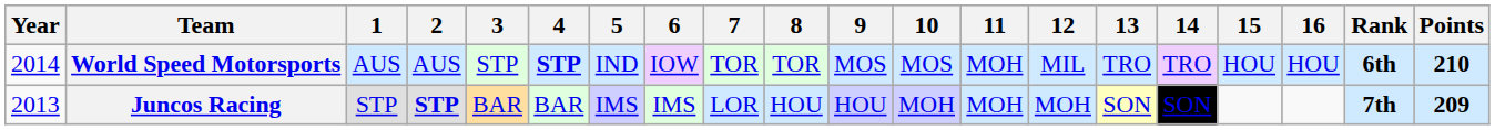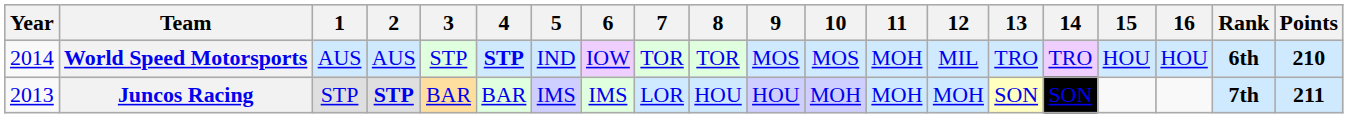 <table class="wikitable" style="text-align:center; font-size:85%">
 <tr>
 <th>Year</th>
 <th>Team</th>
 <th>1</th>
 <th>2</th>
 <th>3</th>
 <th>4</th>
 <th>5</th>
 <th>6</th>
 <th>7</th>
 <th>8</th>
 <th>9</th>
 <th>10</th>
 <th>11</th>
 <th>12</th>
 <th>13</th>
 <th>14</th>
 <th>15</th>
 <th>16</th>
 <th>Rank</th>
 <th>Points</th>
 </tr>
 <tr>
 <td><a href='#'>2014</a></td>
 <th nowrap><a href='#'>World Speed Motorsports</a></th>
 <td style="background:#CFEAFF;"><a href='#'>AUS</a><br></td>
 <td style="background:#CFEAFF;"><a href='#'>AUS</a><br></td>
 <td style="background:#DFFFDF;"><a href='#'>STP</a><br></td>
 <td style="background:#CFEAFF;"><strong><a href='#'>STP</a><br></strong></td>
 <td style="background:#CFEAFF;"><a href='#'>IND</a><br></td>
 <td style="background:#EFCFFF;"><a href='#'>IOW</a><br></td>
 <td style="background:#DFFFDF;"><a href='#'>TOR</a><br></td>
 <td style="background:#DFFFDF;"><a href='#'>TOR</a><br></td>
 <td style="background:#CFEAFF;"><a href='#'>MOS</a><br></td>
 <td style="background:#CFEAFF;"><a href='#'>MOS</a><br></td>
 <td style="background:#CFEAFF;"><a href='#'>MOH</a><br></td>
 <td style="background:#CFEAFF;"><a href='#'>MIL</a><br></td>
 <td style="background:#CFEAFF;"><a href='#'>TRO</a><br></td>
 <td style="background:#EFCFFF;"><a href='#'>TRO</a><br></td>
 <td style="background:#CFEAFF;"><a href='#'>HOU</a><br></td>
 <td style="background:#CFEAFF;"><a href='#'>HOU</a><br></td>
 <td style="background:#CFEAFF;"><strong>6th</strong></td>
 <td style="background:#CFEAFF;"><strong>210</strong></td>
 </tr>
 <tr>
 <td><a href='#'>2013</a></td>
 <th nowrap><a href='#'>Juncos Racing</a></th>
 <td style="background:#DFDFDF;"><a href='#'>STP</a><br></td>
 <td style="background:#DFDFDF;"><strong><a href='#'>STP</a><br></strong></td>
 <td style="background:#FFDF9F;"><a href='#'>BAR</a><br></td>
 <td style="background:#DFFFDF;"><a href='#'>BAR</a><br></td>
 <td style="background:#CFCFFF;"><a href='#'>IMS</a><br></td>
 <td style="background:#DFFFDF;"><a href='#'>IMS</a><br></td>
 <td style="background:#CFEAFF;"><a href='#'>LOR</a><br></td>
 <td style="background:#CFEAFF;"><a href='#'>HOU</a><br></td>
 <td style="background:#CFCFFF;"><a href='#'>HOU</a><br></td>
 <td style="background:#CFCFFF;"><a href='#'>MOH</a><br></td>
 <td style="background:#CFEAFF;"><a href='#'>MOH</a><br></td>
 <td style="background:#CFEAFF;"><a href='#'>MOH</a><br></td>
 <td style="background:#FFFFBF;"><a href='#'>SON</a><br></td>
 <td style="background:#000000; color:white"><a href='#'><span>SON</span></a><br></td>
 <td></td>
 <td></td>
 <td style="background:#CFEAFF;"><strong>7th</strong></td>
-<td style="background:#CFEAFF;"><strong>209</strong></td>
+<td style="background:#CFEAFF;"><strong>211</strong></td>
 </tr>
 </table>
